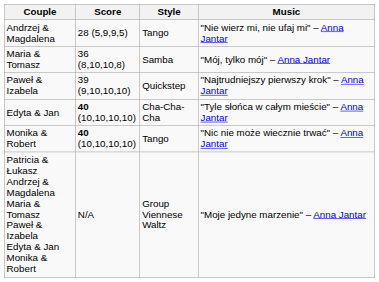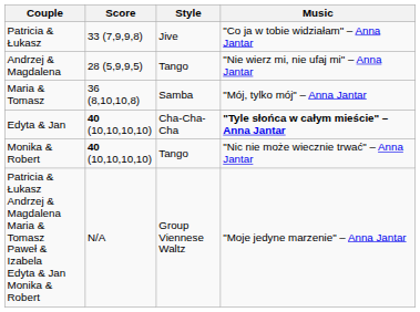 <table class="wikitable">
 <tr>
 <th width="130">Couple</th>
 <th width="100">Score</th>
 <th width="100">Style</th>
 <th width="400">Music</th>
+</tr>
+<tr>
+<td>Patricia & Łukasz</td>
+<td>33 (7,9,9,8)</td>
+<td>Jive</td>
+<td>"Co ja w tobie widziałam" – <a href='#'>Anna Jantar</a></td>
 </tr>
 <tr>
 <td>Andrzej & Magdalena</td>
 <td>28 (5,9,9,5)</td>
 <td>Tango</td>
 <td>"Nie wierz mi, nie ufaj mi" – <a href='#'>Anna Jantar</a></td>
 </tr>
 <tr>
 <td>Maria & Tomasz</td>
 <td>36 (8,10,10,8)</td>
 <td>Samba</td>
 <td>"Mój, tylko mój" – <a href='#'>Anna Jantar</a></td>
 </tr>
 <tr>
-<td>Paweł & Izabela</td>
-<td>39 (9,10,10,10)</td>
-<td>Quickstep</td>
-<td>"Najtrudniejszy pierwszy krok" – <a href='#'>Anna Jantar</a></td>
-</tr>
-<tr>
 <td>Edyta & Jan</td>
 <td><strong>40</strong> (10,10,10,10)</td>
 <td>Cha-Cha-Cha</td>
-<td>"Tyle słońca w całym mieście" – <a href='#'>Anna Jantar</a></td>
+<td><strong>"Tyle słońca w całym mieście" – <a href='#'>Anna Jantar</a></strong></td>
 </tr>
 <tr>
 <td>Monika & Robert</td>
 <td><strong>40</strong> (10,10,10,10)</td>
 <td>Tango</td>
 <td>"Nic nie może wiecznie trwać" – <a href='#'>Anna Jantar</a></td>
 </tr>
 <tr>
 <td>Patricia & Łukasz<br>Andrzej & Magdalena<br>Maria & Tomasz<br>Paweł & Izabela<br>Edyta & Jan<br>Monika & Robert<br></td>
 <td>N/A</td>
 <td>Group Viennese Waltz</td>
 <td>"Moje jedyne marzenie" – <a href='#'>Anna Jantar</a></td>
 </tr>
 </table>
